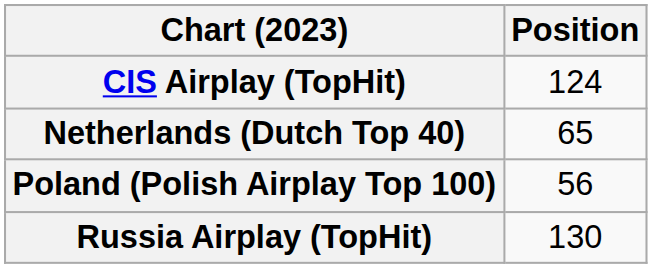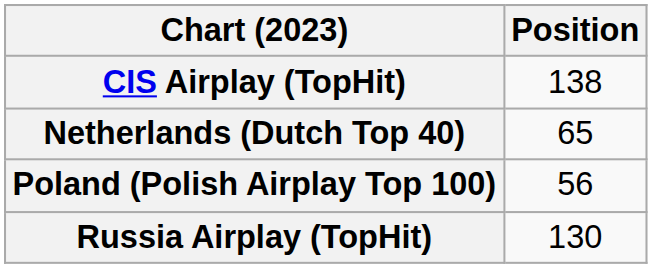 <table class="wikitable plainrowheaders sortable" style="text-align:center">
 <tr>
 <th scope="col">Chart (2023)</th>
 <th scope="col">Position</th>
 </tr>
 <tr>
 <th scope="row"><a href='#'>CIS</a> Airplay (TopHit)</th>
-<td>124</td>
+<td>138</td>
 </tr>
 <tr>
 <th scope="row">Netherlands (Dutch Top 40)</th>
 <td>65</td>
 </tr>
 <tr>
 <th scope="row">Poland (Polish Airplay Top 100)</th>
 <td>56</td>
 </tr>
 <tr>
 <th scope="row">Russia Airplay (TopHit)</th>
 <td>130</td>
 </tr>
 </table>
